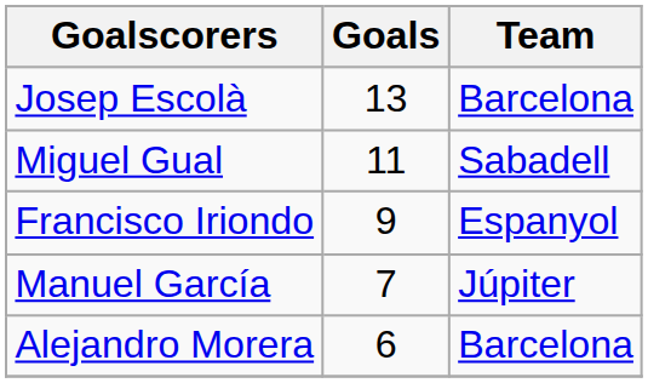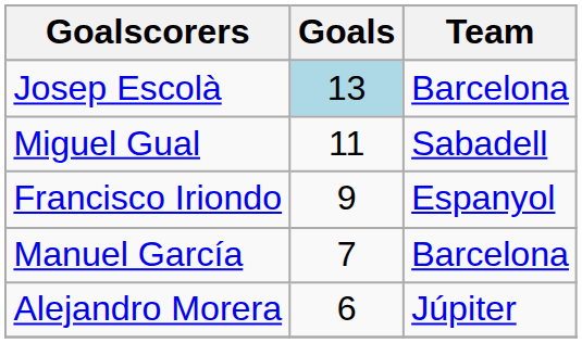 <table class="wikitable sortable" class="wikitable">
 <tr style="background:#ccc; text-align:center;">
 <th>Goalscorers</th>
 <th>Goals</th>
 <th>Team</th>
 </tr>
 <tr>
 <td> <a href='#'>Josep Escolà</a></td>
-<td style="text-align:center;">13</td>
+<td style="background: lightblue; text-align:center;">13</td>
 <td><a href='#'>Barcelona</a></td>
 </tr>
 <tr>
 <td> <a href='#'>Miguel Gual</a></td>
 <td style="text-align:center;">11</td>
 <td><a href='#'>Sabadell</a></td>
 </tr>
 <tr>
 <td> <a href='#'>Francisco Iriondo</a></td>
 <td style="text-align:center;">9</td>
 <td><a href='#'>Espanyol</a></td>
 </tr>
 <tr>
 <td> <a href='#'>Manuel García</a></td>
 <td style="text-align:center;">7</td>
-<td><a href='#'>Júpiter</a></td>
+<td><a href='#'>Barcelona</a></td>
 </tr>
 <tr>
 <td> <a href='#'>Alejandro Morera</a></td>
 <td style="text-align:center;">6</td>
-<td><a href='#'>Barcelona</a></td>
+<td><a href='#'>Júpiter</a></td>
 </tr>
 <tr>
 </tr>
 </table>
